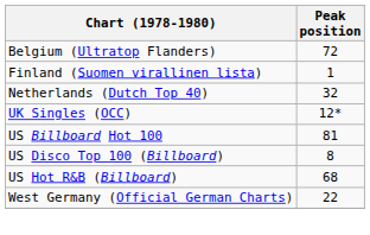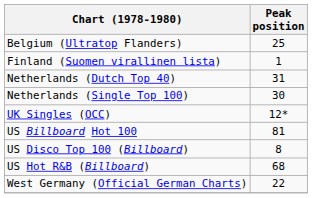 <table class="wikitable">
 <tr>
 <th>Chart (1978-1980)</th>
 <th>Peak<br>position</th>
 </tr>
 <tr>
 <td>Belgium (<a href='#'>Ultratop</a> Flanders)</td>
-<td align="center">72</td>
+<td align="center">25</td>
 </tr>
 <tr>
 <td>Finland (<a href='#'>Suomen virallinen lista</a>)</td>
 <td align="center">1</td>
 </tr>
 <tr>
 <td>Netherlands (<a href='#'>Dutch Top 40</a>)</td>
-<td align="center">32</td>
+<td align="center">31</td>
+</tr>
+<tr>
+<td>Netherlands (<a href='#'>Single Top 100</a>)</td>
+<td align="center">30</td>
 </tr>
 <tr>
 <td><a href='#'>UK Singles</a> (<a href='#'>OCC</a>)</td>
 <td align="center">12*</td>
 </tr>
 <tr>
 <td>US <em><a href='#'>Billboard</a></em> <a href='#'>Hot 100</a></td>
 <td align="center">81</td>
 </tr>
 <tr>
 <td>US <a href='#'>Disco Top 100</a> (<em><a href='#'>Billboard</a></em>)</td>
 <td align="center">8</td>
 </tr>
 <tr>
 <td>US <a href='#'>Hot R&B</a> (<em><a href='#'>Billboard</a></em>)</td>
 <td align="center">68</td>
 </tr>
 <tr>
 <td>West Germany (<a href='#'>Official German Charts</a>)</td>
 <td align="center">22</td>
 </tr>
 <tr>
 </tr>
 </table>
